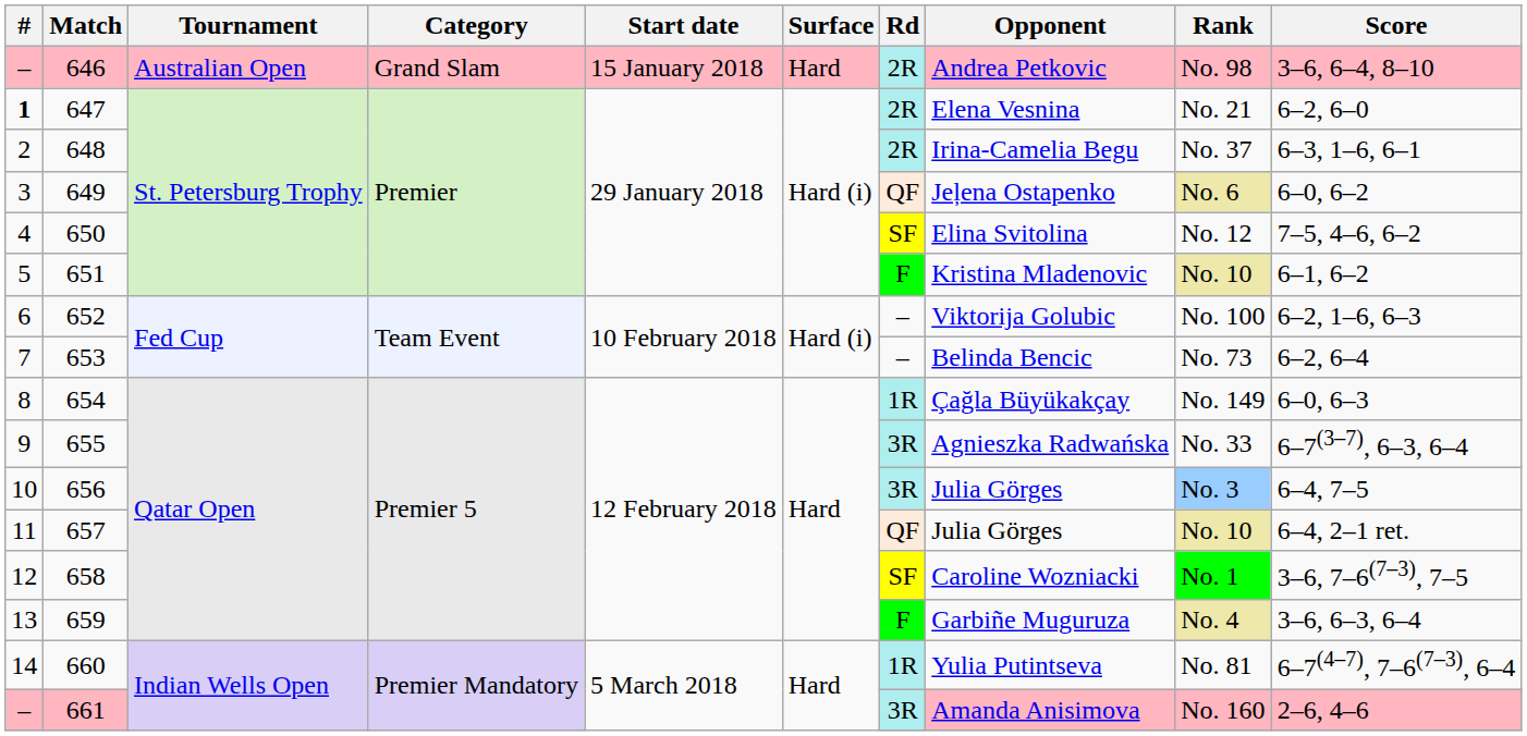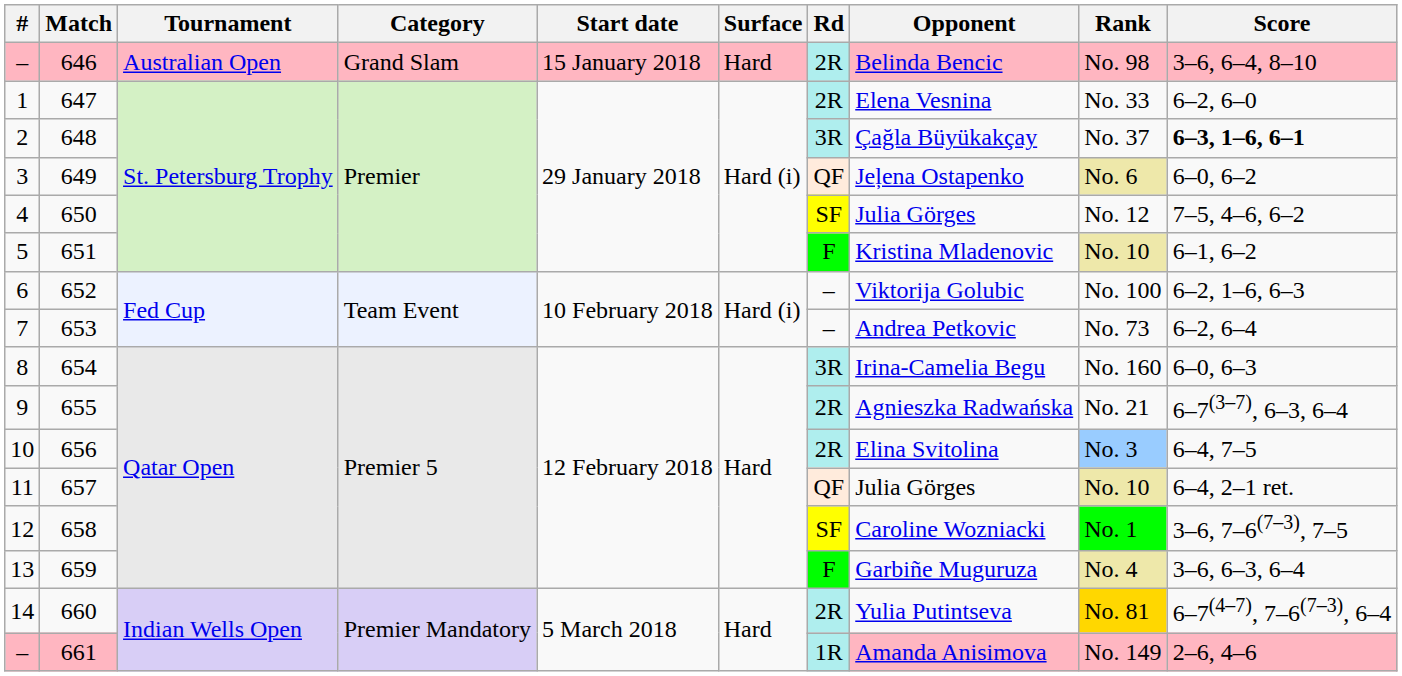 <table class="wikitable sortable">
 <tr>
 <th scope="col">#</th>
 <th scope="col">Match</th>
 <th scope="col">Tournament</th>
 <th scope="col">Category</th>
 <th scope="col">Start date</th>
 <th scope="col">Surface</th>
 <th scope="col">Rd</th>
 <th scope="col">Opponent</th>
 <th scope="col">Rank</th>
 <th scope="col" class="unsortable">Score</th>
 </tr>
 <tr bgcolor="lightpink">
 <td align="center">–</td>
 <td align="center">646</td>
 <td><a href='#'>Australian Open</a></td>
 <td>Grand Slam</td>
 <td>15 January 2018</td>
 <td>Hard</td>
 <td align="center" style="background:#afeeee;">2R</td>
-<td> <a href='#'>Andrea Petkovic</a></td>
+<td> <a href='#'>Belinda Bencic</a></td>
 <td align="left">No. 98</td>
 <td>3–6, 6–4, 8–10</td>
 </tr>
 <tr>
-<td align="center"><strong>1</strong></td>
+<td align="center">1</td>
 <td align="center">647</td>
 <td rowspan="5" bgcolor="d4f1c5"><a href='#'>St. Petersburg Trophy</a></td>
 <td rowspan="5" bgcolor="d4f1c5">Premier</td>
 <td rowspan="5">29 January 2018</td>
 <td rowspan="5">Hard (i)</td>
 <td align="center" style="background:#afeeee;">2R</td>
 <td> <a href='#'>Elena Vesnina</a></td>
-<td align="left">No. 21</td>
+<td align="left">No. 33</td>
 <td>6–2, 6–0</td>
 </tr>
 <tr>
 <td align="center">2</td>
 <td align="center">648</td>
-<td align="center" style="background:#afeeee;">2R</td>
-<td> <a href='#'>Irina-Camelia Begu</a></td>
+<td align="center" style="background:#afeeee;">3R</td>
+<td> <a href='#'>Çağla Büyükakçay</a></td>
 <td align="left">No. 37</td>
-<td>6–3, 1–6, 6–1</td>
+<td><strong>6–3, 1–6, 6–1</strong></td>
 </tr>
 <tr>
 <td align="center">3</td>
 <td align="center">649</td>
 <td align="center" style="background:#ffebdc;">QF</td>
 <td> <a href='#'>Jeļena Ostapenko</a></td>
 <td align="left" bgcolor="eee8aa">No. 6</td>
 <td>6–0, 6–2</td>
 </tr>
 <tr>
 <td align="center">4</td>
 <td align="center">650</td>
 <td align="center" style="background:yellow;">SF</td>
-<td> <a href='#'>Elina Svitolina</a></td>
+<td> <a href='#'>Julia Görges</a></td>
 <td align="left">No. 12</td>
 <td>7–5, 4–6, 6–2</td>
 </tr>
 <tr>
 <td align="center">5</td>
 <td align="center">651</td>
 <td align="center" style="background:lime;">F</td>
 <td> <a href='#'>Kristina Mladenovic</a></td>
 <td align="left" bgcolor="eee8aa">No. 10</td>
 <td>6–1, 6–2</td>
 </tr>
 <tr>
 <td align="center">6</td>
 <td align="center">652</td>
 <td rowspan="2" bgcolor="ecf2ff"><a href='#'>Fed Cup</a></td>
 <td rowspan="2" bgcolor="ecf2ff">Team Event</td>
 <td rowspan="2">10 February 2018</td>
 <td rowspan="2">Hard (i)</td>
 <td align="center">–</td>
 <td> <a href='#'>Viktorija Golubic</a></td>
 <td align="left">No. 100</td>
 <td>6–2, 1–6, 6–3</td>
 </tr>
 <tr>
 <td align="center">7</td>
 <td align="center">653</td>
 <td align="center">–</td>
-<td> <a href='#'>Belinda Bencic</a></td>
+<td> <a href='#'>Andrea Petkovic</a></td>
 <td align="left">No. 73</td>
 <td>6–2, 6–4</td>
 </tr>
 <tr>
 <td align="center">8</td>
 <td align="center">654</td>
 <td rowspan="6" bgcolor="e9e9e9"><a href='#'>Qatar Open</a></td>
 <td rowspan="6" bgcolor="e9e9e9">Premier 5</td>
 <td rowspan="6">12 February 2018</td>
 <td rowspan="6">Hard</td>
-<td align="center" style="background:#afeeee;">1R</td>
-<td> <a href='#'>Çağla Büyükakçay</a></td>
-<td align="left">No. 149</td>
+<td align="center" style="background:#afeeee;">3R</td>
+<td> <a href='#'>Irina-Camelia Begu</a></td>
+<td align="left">No. 160</td>
 <td>6–0, 6–3</td>
 </tr>
 <tr>
 <td align="center">9</td>
 <td align="center">655</td>
-<td align="center" style="background:#afeeee;">3R</td>
+<td align="center" style="background:#afeeee;">2R</td>
 <td> <a href='#'>Agnieszka Radwańska</a></td>
-<td align="left">No. 33</td>
+<td align="left">No. 21</td>
 <td>6–7<sup>(3–7)</sup>, 6–3, 6–4</td>
 </tr>
 <tr>
 <td align="center">10</td>
 <td align="center">656</td>
-<td align="center" style="background:#afeeee;">3R</td>
-<td> <a href='#'>Julia Görges</a></td>
+<td align="center" style="background:#afeeee;">2R</td>
+<td> <a href='#'>Elina Svitolina</a></td>
 <td align="left" bgcolor="99ccff">No. 3</td>
 <td>6–4, 7–5</td>
 </tr>
 <tr>
 <td align="center">11</td>
 <td align="center">657</td>
 <td align="center" style="background:#ffebdc;">QF</td>
 <td> Julia Görges</td>
 <td align="left" bgcolor="eee8aa">No. 10</td>
 <td>6–4, 2–1 ret.</td>
 </tr>
 <tr>
 <td align="center">12</td>
 <td align="center">658</td>
 <td align="center" style="background:yellow;">SF</td>
 <td> <a href='#'>Caroline Wozniacki</a></td>
 <td align="left" bgcolor="lime">No. 1</td>
 <td>3–6, 7–6<sup>(7–3)</sup>, 7–5</td>
 </tr>
 <tr>
 <td align="center">13</td>
 <td align="center">659</td>
 <td align="center" style="background:lime;">F</td>
 <td> <a href='#'>Garbiñe Muguruza</a></td>
 <td align="left" bgcolor="eee8aa">No. 4</td>
 <td>3–6, 6–3, 6–4</td>
 </tr>
 <tr>
 <td align="center">14</td>
 <td align="center">660</td>
 <td rowspan="2" bgcolor="d8cef6"><a href='#'>Indian Wells Open</a></td>
 <td rowspan="2" bgcolor="d8cef6">Premier Mandatory</td>
 <td rowspan="2">5 March 2018</td>
 <td rowspan="2">Hard</td>
-<td align="center" style="background:#afeeee;">1R</td>
+<td align="center" style="background:#afeeee;">2R</td>
 <td> <a href='#'>Yulia Putintseva</a></td>
-<td align="left">No. 81</td>
+<td align="left" style="background: gold;">No. 81</td>
 <td>6–7<sup>(4–7)</sup>, 7–6<sup>(7–3)</sup>, 6–4</td>
 </tr>
 <tr bgcolor="lightpink">
 <td align="center">–</td>
 <td align="center">661</td>
-<td align="center" style="background:#afeeee;">3R</td>
+<td align="center" style="background:#afeeee;">1R</td>
 <td> <a href='#'>Amanda Anisimova</a></td>
-<td align="left">No. 160</td>
+<td align="left">No. 149</td>
 <td>2–6, 4–6</td>
 </tr>
 </table>
